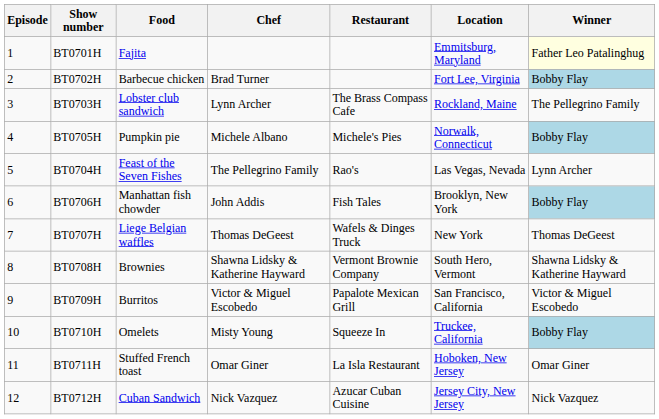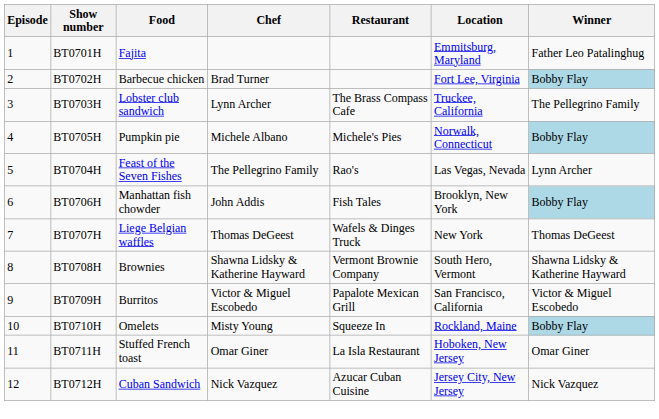 <table class="wikitable">
 <tr>
 <th>Episode</th>
 <th>Show number</th>
 <th>Food</th>
 <th>Chef</th>
 <th>Restaurant</th>
 <th>Location</th>
 <th>Winner</th>
 </tr>
 <tr>
 <td>1</td>
 <td>BT0701H</td>
 <td><a href='#'>Fajita</a></td>
 <td></td>
 <td></td>
 <td><a href='#'>Emmitsburg, Maryland</a></td>
-<td style="background: lightyellow;">Father Leo Patalinghug</td>
+<td>Father Leo Patalinghug</td>
 </tr>
 <tr>
 <td>2</td>
 <td>BT0702H</td>
 <td>Barbecue chicken</td>
 <td>Brad Turner</td>
 <td></td>
 <td><a href='#'>Fort Lee, Virginia</a></td>
 <td style="background:lightblue;">Bobby Flay</td>
 </tr>
 <tr>
 <td>3</td>
 <td>BT0703H</td>
 <td><a href='#'>Lobster club sandwich</a></td>
 <td>Lynn Archer</td>
 <td>The Brass Compass Cafe</td>
-<td><a href='#'>Rockland, Maine</a></td>
+<td><a href='#'>Truckee, California</a></td>
 <td>The Pellegrino Family</td>
 </tr>
 <tr>
 <td>4</td>
 <td>BT0705H</td>
 <td>Pumpkin pie</td>
 <td>Michele Albano</td>
 <td>Michele's Pies</td>
 <td><a href='#'>Norwalk, Connecticut</a></td>
 <td style="background:lightblue;">Bobby Flay</td>
 </tr>
 <tr>
 <td>5</td>
 <td>BT0704H</td>
 <td><a href='#'>Feast of the Seven Fishes</a></td>
 <td>The Pellegrino Family</td>
 <td>Rao's</td>
 <td>Las Vegas, Nevada</td>
 <td>Lynn Archer</td>
 </tr>
 <tr>
 <td>6</td>
 <td>BT0706H</td>
 <td>Manhattan fish chowder</td>
 <td>John Addis</td>
 <td>Fish Tales</td>
 <td>Brooklyn, New York</td>
 <td style="background:lightblue;">Bobby Flay</td>
 </tr>
 <tr>
 <td>7</td>
 <td>BT0707H</td>
 <td><a href='#'>Liege Belgian waffles</a></td>
 <td>Thomas DeGeest</td>
 <td>Wafels & Dinges Truck</td>
 <td>New York</td>
 <td>Thomas DeGeest</td>
 </tr>
 <tr>
 <td>8</td>
 <td>BT0708H</td>
 <td>Brownies</td>
 <td>Shawna Lidsky & Katherine Hayward</td>
 <td>Vermont Brownie Company</td>
 <td>South Hero, Vermont</td>
 <td>Shawna Lidsky & Katherine Hayward</td>
 </tr>
 <tr>
 <td>9</td>
 <td>BT0709H</td>
 <td>Burritos</td>
 <td>Victor & Miguel Escobedo</td>
 <td>Papalote Mexican Grill</td>
 <td>San Francisco, California</td>
 <td>Victor & Miguel Escobedo</td>
 </tr>
 <tr>
 <td>10</td>
 <td>BT0710H</td>
 <td>Omelets</td>
 <td>Misty Young</td>
 <td>Squeeze In</td>
-<td><a href='#'>Truckee, California</a></td>
+<td><a href='#'>Rockland, Maine</a></td>
 <td style="background:lightblue;">Bobby Flay</td>
 </tr>
 <tr>
 <td>11</td>
 <td>BT0711H</td>
 <td>Stuffed French toast</td>
 <td>Omar Giner</td>
 <td>La Isla Restaurant</td>
 <td><a href='#'>Hoboken, New Jersey</a></td>
 <td>Omar Giner</td>
 </tr>
 <tr>
 <td>12</td>
 <td>BT0712H</td>
 <td><a href='#'>Cuban Sandwich</a></td>
 <td>Nick Vazquez</td>
 <td>Azucar Cuban Cuisine</td>
 <td><a href='#'>Jersey City, New Jersey</a></td>
 <td>Nick Vazquez</td>
 </tr>
 </table>
